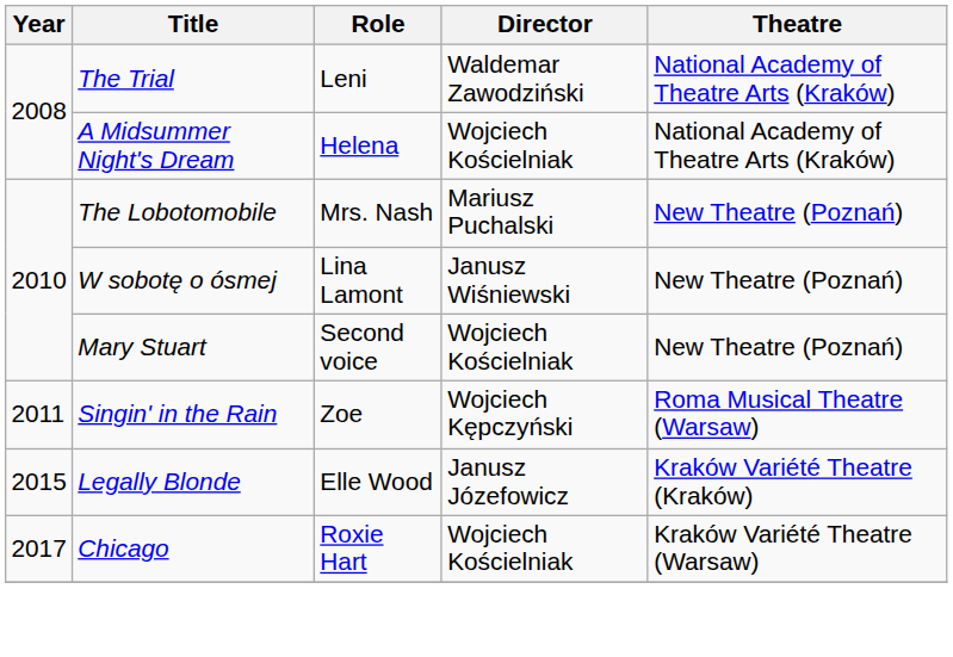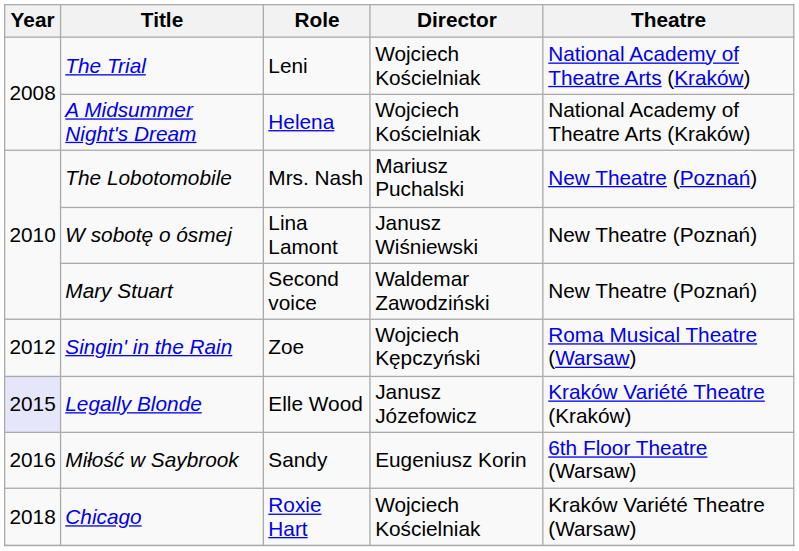 <table class="wikitable plainrowheaders sortable">
 <tr>
 <th scope="col">Year</th>
 <th scope="col">Title</th>
 <th scope="col">Role</th>
 <th scope="col">Director</th>
 <th scope="col">Theatre</th>
 </tr>
 <tr>
 <td rowspan=2>2008</td>
 <td><em><a href='#'>The Trial</a></em></td>
 <td>Leni</td>
-<td>Waldemar Zawodziński</td>
+<td>Wojciech Kościelniak</td>
 <td><a href='#'>National Academy of Theatre Arts</a> (<a href='#'>Kraków</a>)</td>
 </tr>
 <tr>
 <td><em><a href='#'>A Midsummer Night's Dream</a></em></td>
 <td><a href='#'>Helena</a></td>
 <td>Wojciech Kościelniak</td>
 <td>National Academy of Theatre Arts (Kraków)</td>
 </tr>
 <tr>
 <td rowspan=3>2010</td>
 <td><em>The Lobotomobile</em></td>
 <td>Mrs. Nash</td>
 <td>Mariusz Puchalski</td>
 <td><a href='#'>New Theatre</a> (<a href='#'>Poznań</a>)</td>
 </tr>
 <tr>
 <td><em>W sobotę o ósmej</em></td>
 <td>Lina Lamont</td>
 <td>Janusz Wiśniewski</td>
 <td>New Theatre (Poznań)</td>
 </tr>
 <tr>
 <td><em>Mary Stuart</em></td>
 <td>Second voice</td>
-<td>Wojciech Kościelniak</td>
+<td>Waldemar Zawodziński</td>
 <td>New Theatre (Poznań)</td>
 </tr>
 <tr>
-<td>2011</td>
+<td>2012</td>
 <td><em><a href='#'>Singin' in the Rain</a></em></td>
 <td>Zoe</td>
 <td>Wojciech Kępczyński</td>
 <td><a href='#'>Roma Musical Theatre</a> (<a href='#'>Warsaw</a>)</td>
 </tr>
 <tr>
-<td>2015</td>
+<td style="background: lavender;">2015</td>
 <td><em><a href='#'>Legally Blonde</a></em></td>
 <td>Elle Wood</td>
 <td>Janusz Józefowicz</td>
 <td><a href='#'>Kraków Variété Theatre</a> (Kraków)</td>
 </tr>
 <tr>
-<td>2017</td>
+<td>2016</td>
+<td><em>Miłość w Saybrook</em></td>
+<td>Sandy</td>
+<td>Eugeniusz Korin</td>
+<td><a href='#'>6th Floor Theatre</a> (Warsaw)</td>
+</tr>
+<tr>
+<td>2018</td>
 <td><em><a href='#'>Chicago</a></em></td>
 <td><a href='#'>Roxie Hart</a></td>
 <td>Wojciech Kościelniak</td>
 <td>Kraków Variété Theatre (Warsaw)</td>
 </tr>
 <tr>
 </tr>
 </table>
